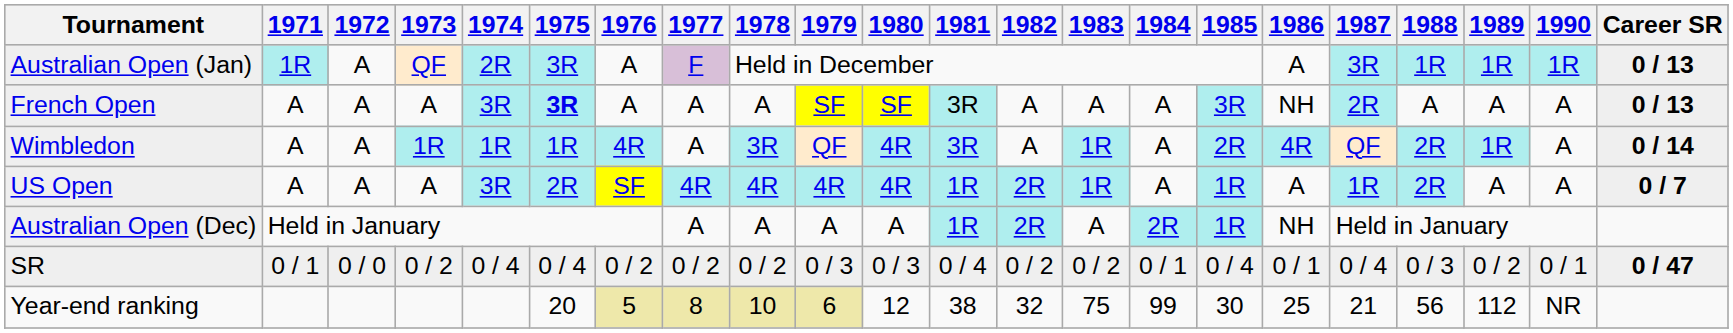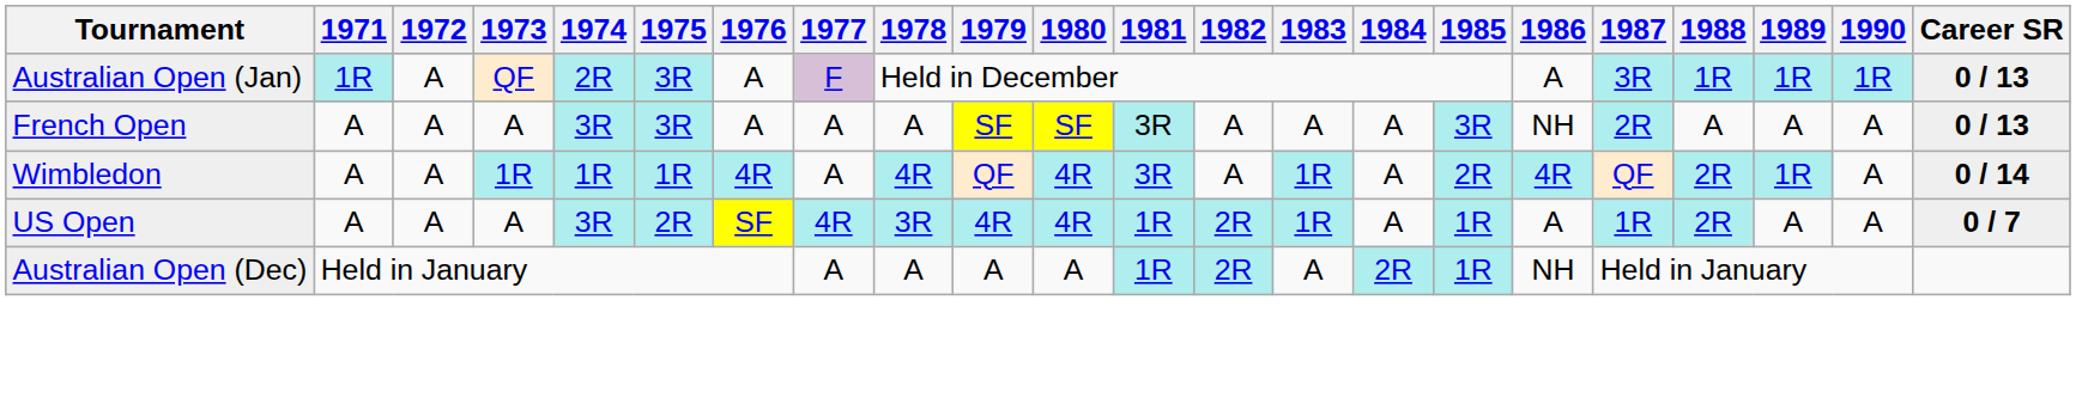 <table class="wikitable" style=font-size:97%>
 <tr bgcolor="#efefef">
 <th>Tournament</th>
 <th><a href='#'>1971</a></th>
 <th><a href='#'>1972</a></th>
 <th><a href='#'>1973</a></th>
 <th><a href='#'>1974</a></th>
 <th><a href='#'>1975</a></th>
 <th><a href='#'>1976</a></th>
 <th><a href='#'>1977</a></th>
 <th><a href='#'>1978</a></th>
 <th><a href='#'>1979</a></th>
 <th><a href='#'>1980</a></th>
 <th><a href='#'>1981</a></th>
 <th><a href='#'>1982</a></th>
 <th><a href='#'>1983</a></th>
 <th><a href='#'>1984</a></th>
 <th><a href='#'>1985</a></th>
 <th><a href='#'>1986</a></th>
 <th><a href='#'>1987</a></th>
 <th><a href='#'>1988</a></th>
 <th><a href='#'>1989</a></th>
 <th><a href='#'>1990</a></th>
 <th>Career SR</th>
 </tr>
 <tr>
 <td style="background:#EFEFEF;"><a href='#'>Australian Open</a> (Jan)</td>
 <td align="center" style="background:#afeeee;"><a href='#'>1R</a></td>
 <td align="center">A</td>
 <td align="center" style="background:#ffebcd;"><a href='#'>QF</a></td>
 <td align="center" style="background:#afeeee;"><a href='#'>2R</a></td>
 <td align="center" style="background:#afeeee;"><a href='#'>3R</a></td>
 <td align="center">A</td>
 <td align="center" style="background:#d8bfd8;"><a href='#'>F</a></td>
 <td colspan=8>Held in December</td>
 <td align="center">A</td>
 <td align="center" style="background:#afeeee;"><a href='#'>3R</a></td>
 <td align="center" style="background:#afeeee;"><a href='#'>1R</a></td>
 <td align="center" style="background:#afeeee;"><a href='#'>1R</a></td>
 <td align="center" style="background:#afeeee;"><a href='#'>1R</a></td>
 <td align="center" style="background:#EFEFEF;"><strong>0 / 13</strong></td>
 </tr>
 <tr>
 <td style="background:#EFEFEF;"><a href='#'>French Open</a></td>
 <td align="center">A</td>
 <td align="center">A</td>
 <td align="center">A</td>
 <td align="center" style="background:#afeeee;"><a href='#'>3R</a></td>
-<td align="center" style="background:#afeeee;"><strong><a href='#'>3R</a></strong></td>
+<td align="center" style="background:#afeeee;"><a href='#'>3R</a></td>
 <td align="center">A</td>
 <td align="center">A</td>
 <td align="center">A</td>
 <td align="center" style="background:yellow;"><a href='#'>SF</a></td>
 <td align="center" style="background:yellow;"><a href='#'>SF</a></td>
 <td align="center" style="background:#afeeee;">3R</td>
 <td align="center">A</td>
 <td align="center">A</td>
 <td align="center">A</td>
 <td align="center" style="background:#afeeee;"><a href='#'>3R</a></td>
 <td align="center">NH</td>
 <td align="center" style="background:#afeeee;"><a href='#'>2R</a></td>
 <td align="center">A</td>
 <td align="center">A</td>
 <td align="center">A</td>
 <td align="center" style="background:#EFEFEF;"><strong>0 / 13</strong></td>
 </tr>
 <tr>
 <td style="background:#EFEFEF;"><a href='#'>Wimbledon</a></td>
 <td align="center">A</td>
 <td align="center">A</td>
 <td align="center" style="background:#afeeee;"><a href='#'>1R</a></td>
 <td align="center" style="background:#afeeee;"><a href='#'>1R</a></td>
 <td align="center" style="background:#afeeee;"><a href='#'>1R</a></td>
 <td align="center" style="background:#afeeee;"><a href='#'>4R</a></td>
 <td align="center">A</td>
-<td align="center" style="background:#afeeee;"><a href='#'>3R</a></td>
+<td align="center" style="background:#afeeee;"><a href='#'>4R</a></td>
 <td align="center" style="background:#ffebcd;"><a href='#'>QF</a></td>
 <td align="center" style="background:#afeeee;"><a href='#'>4R</a></td>
 <td align="center" style="background:#afeeee;"><a href='#'>3R</a></td>
 <td align="center">A</td>
 <td align="center" style="background:#afeeee;"><a href='#'>1R</a></td>
 <td align="center">A</td>
 <td align="center" style="background:#afeeee;"><a href='#'>2R</a></td>
 <td align="center" style="background:#afeeee;"><a href='#'>4R</a></td>
 <td align="center" style="background:#ffebcd;"><a href='#'>QF</a></td>
 <td align="center" style="background:#afeeee;"><a href='#'>2R</a></td>
 <td align="center" style="background:#afeeee;"><a href='#'>1R</a></td>
 <td align="center">A</td>
 <td align="center" style="background:#EFEFEF;"><strong>0 / 14</strong></td>
 </tr>
 <tr>
 <td style="background:#EFEFEF;"><a href='#'>US Open</a></td>
 <td align="center">A</td>
 <td align="center">A</td>
 <td align="center">A</td>
 <td align="center" style="background:#afeeee;"><a href='#'>3R</a></td>
 <td align="center" style="background:#afeeee;"><a href='#'>2R</a></td>
 <td align="center" style="background:yellow;"><a href='#'>SF</a></td>
 <td align="center" style="background:#afeeee;"><a href='#'>4R</a></td>
-<td align="center" style="background:#afeeee;"><a href='#'>4R</a></td>
+<td align="center" style="background:#afeeee;"><a href='#'>3R</a></td>
 <td align="center" style="background:#afeeee;"><a href='#'>4R</a></td>
 <td align="center" style="background:#afeeee;"><a href='#'>4R</a></td>
 <td align="center" style="background:#afeeee;"><a href='#'>1R</a></td>
 <td align="center" style="background:#afeeee;"><a href='#'>2R</a></td>
 <td align="center" style="background:#afeeee;"><a href='#'>1R</a></td>
 <td align="center">A</td>
 <td align="center" style="background:#afeeee;"><a href='#'>1R</a></td>
 <td align="center">A</td>
 <td align="center" style="background:#afeeee;"><a href='#'>1R</a></td>
 <td align="center" style="background:#afeeee;"><a href='#'>2R</a></td>
 <td align="center">A</td>
 <td align="center">A</td>
 <td align="center" style="background:#EFEFEF;"><strong>0 / 7</strong></td>
 </tr>
 <tr>
 <td style="background:#EFEFEF;"><a href='#'>Australian Open</a> (Dec)</td>
 <td colspan=6>Held in January</td>
 <td align="center">A</td>
 <td align="center">A</td>
 <td align="center">A</td>
 <td align="center">A</td>
 <td align="center" style="background:#afeeee;"><a href='#'>1R</a></td>
 <td align="center" style="background:#afeeee;"><a href='#'>2R</a></td>
 <td align="center">A</td>
 <td align="center" style="background:#afeeee;"><a href='#'>2R</a></td>
 <td align="center" style="background:#afeeee;"><a href='#'>1R</a></td>
 <td align="center">NH</td>
 <td colspan=4>Held in January</td>
 </tr>
-<tr>
-<td style="background:#EFEFEF;">SR</td>
-<td align="center" style="background:#EFEFEF;">0 / 1</td>
-<td align="center" style="background:#EFEFEF;">0 / 0</td>
-<td align="center" style="background:#EFEFEF;">0 / 2</td>
-<td align="center" style="background:#EFEFEF;">0 / 4</td>
-<td align="center" style="background:#EFEFEF;">0 / 4</td>
-<td align="center" style="background:#EFEFEF;">0 / 2</td>
-<td align="center" style="background:#EFEFEF;">0 / 2</td>
-<td align="center" style="background:#EFEFEF;">0 / 2</td>
-<td align="center" style="background:#EFEFEF;">0 / 3</td>
-<td align="center" style="background:#EFEFEF;">0 / 3</td>
-<td align="center" style="background:#EFEFEF;">0 / 4</td>
-<td align="center" style="background:#EFEFEF;">0 / 2</td>
-<td align="center" style="background:#EFEFEF;">0 / 2</td>
-<td align="center" style="background:#EFEFEF;">0 / 1</td>
-<td align="center" style="background:#EFEFEF;">0 / 4</td>
-<td align="center" style="background:#EFEFEF;">0 / 1</td>
-<td align="center" style="background:#EFEFEF;">0 / 4</td>
-<td align="center" style="background:#EFEFEF;">0 / 3</td>
-<td align="center" style="background:#EFEFEF;">0 / 2</td>
-<td align="center" style="background:#EFEFEF;">0 / 1</td>
-<td align="center" style="background:#EFEFEF;"><strong>0 / 47</strong></td>
-</tr>
-<tr>
-<td align=left>Year-end ranking</td>
-<td align="center"></td>
-<td align="center"></td>
-<td align="center"></td>
-<td align="center"></td>
-<td align="center">20</td>
-<td align="center" bgcolor=EEE8AA>5</td>
-<td align="center" bgcolor=EEE8AA>8</td>
-<td align="center" bgcolor=EEE8AA>10</td>
-<td align="center" bgcolor=EEE8AA>6</td>
-<td align="center">12</td>
-<td align="center">38</td>
-<td align="center">32</td>
-<td align="center">75</td>
-<td align="center">99</td>
-<td align="center">30</td>
-<td align="center">25</td>
-<td align="center">21</td>
-<td align="center">56</td>
-<td align="center">112</td>
-<td align="center">NR</td>
-<td align="center"></td>
-</tr>
 </table>
